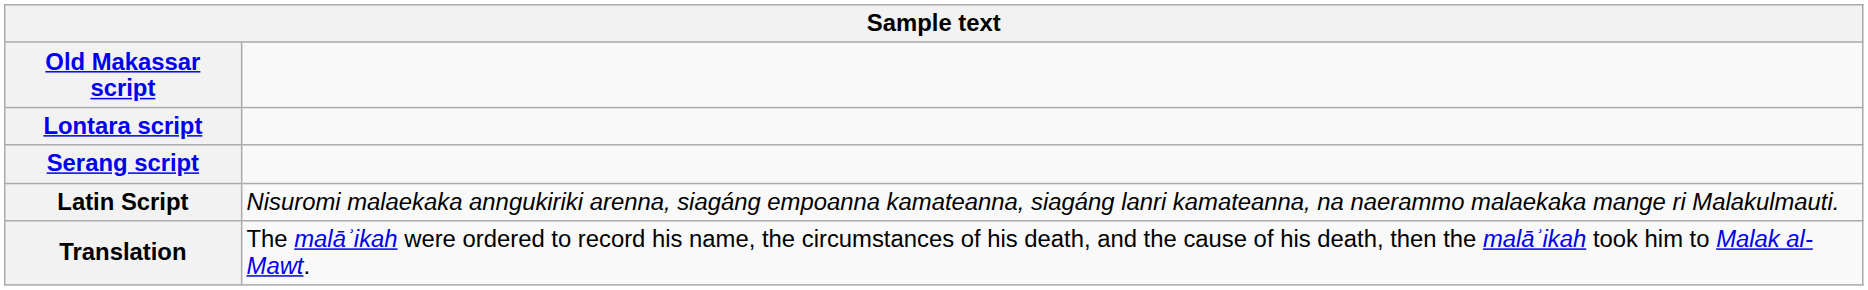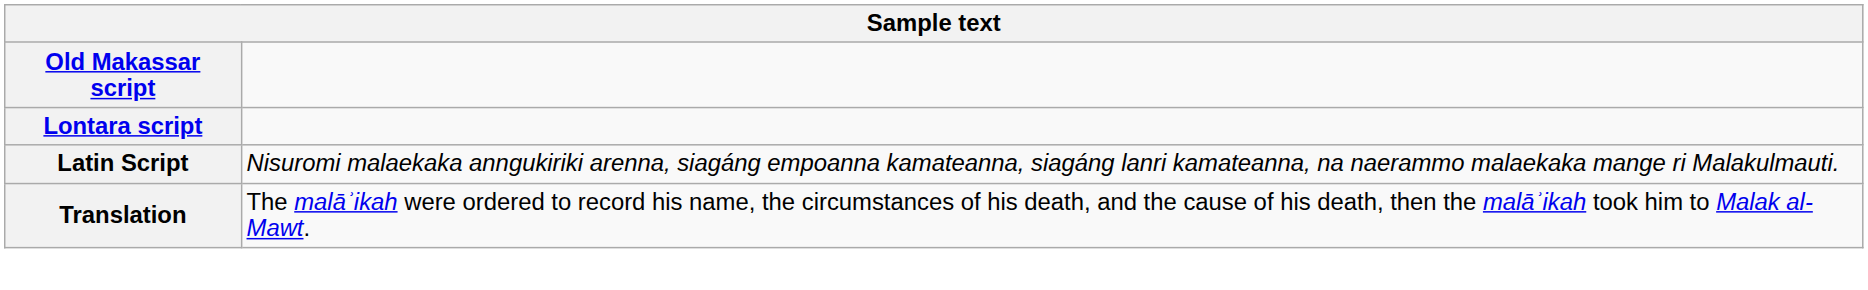 <table class="wikitable">
 <tr>
 <th colspan="2">Sample text</th>
 </tr>
 <tr>
 <th><a href='#'>Old Makassar script</a></th>
 <td></td>
 </tr>
 <tr>
 <th><a href='#'>Lontara script</a></th>
 <td></td>
 </tr>
 <tr>
-<th><a href='#'>Serang script</a></th>
-<td style="text-align:right"><span></span></td>
-</tr>
-<tr>
 <th>Latin Script</th>
 <td><em>Nisuromi malaekaka anngukiriki arenna, siagáng empoanna kamateanna, siagáng lanri kamateanna, na naerammo malaekaka mange ri Malakulmauti.</em></td>
 </tr>
 <tr>
 <th>Translation</th>
 <td>The <em><a href='#'>malāʾikah</a></em> were ordered to record his name, the circumstances of his death, and the cause of his death, then the <em><a href='#'>malāʾikah</a></em> took him to <a href='#'><em>Malak al-Mawt</em></a>.</td>
 </tr>
 </table>
